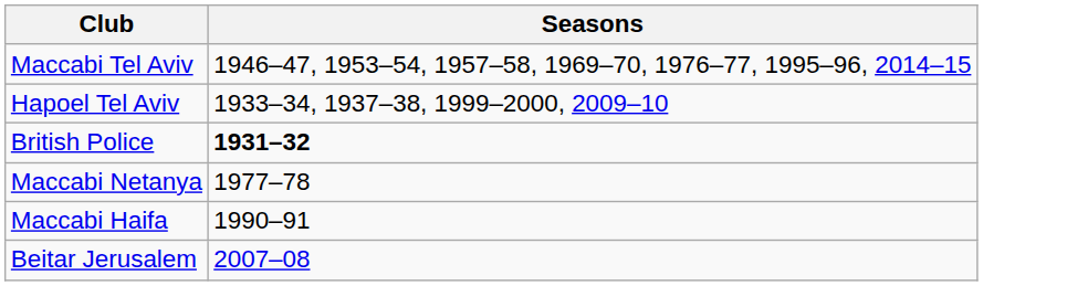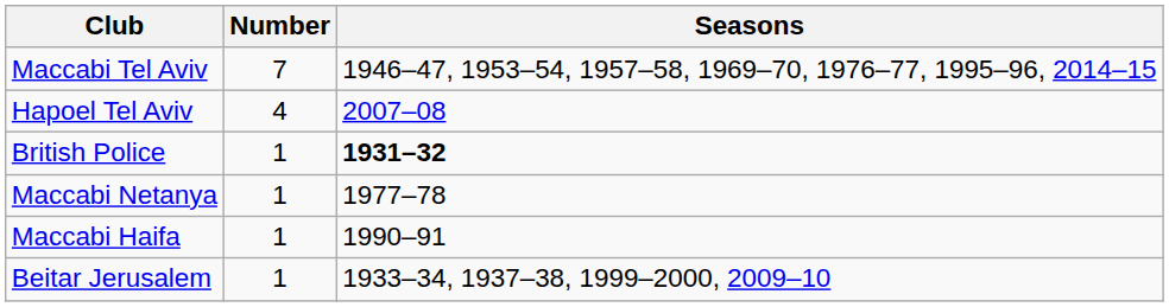 <table class="wikitable sortable">
 <tr>
 <th>Club</th>
+<th>Number</th>
 <th>Seasons</th>
 </tr>
 <tr>
 <td><a href='#'>Maccabi Tel Aviv</a></td>
+<td style="text-align:center">7</td>
 <td>1946–47, 1953–54, 1957–58, 1969–70, 1976–77, 1995–96, <a href='#'>2014–15</a></td>
 </tr>
 <tr>
 <td><a href='#'>Hapoel Tel Aviv</a></td>
-<td>1933–34, 1937–38, 1999–2000, <a href='#'>2009–10</a></td>
+<td style="text-align:center">4</td>
+<td><a href='#'>2007–08</a></td>
 </tr>
 <tr>
 <td><a href='#'>British Police</a></td>
+<td style="text-align:center">1</td>
 <td><strong>1931–32</strong></td>
 </tr>
 <tr>
 <td><a href='#'>Maccabi Netanya</a></td>
+<td style="text-align:center">1</td>
 <td>1977–78</td>
 </tr>
 <tr>
 <td><a href='#'>Maccabi Haifa</a></td>
+<td style="text-align:center">1</td>
 <td>1990–91</td>
 </tr>
 <tr>
 <td><a href='#'>Beitar Jerusalem</a></td>
-<td><a href='#'>2007–08</a></td>
+<td style="text-align:center">1</td>
+<td>1933–34, 1937–38, 1999–2000, <a href='#'>2009–10</a></td>
 </tr>
 </table>
